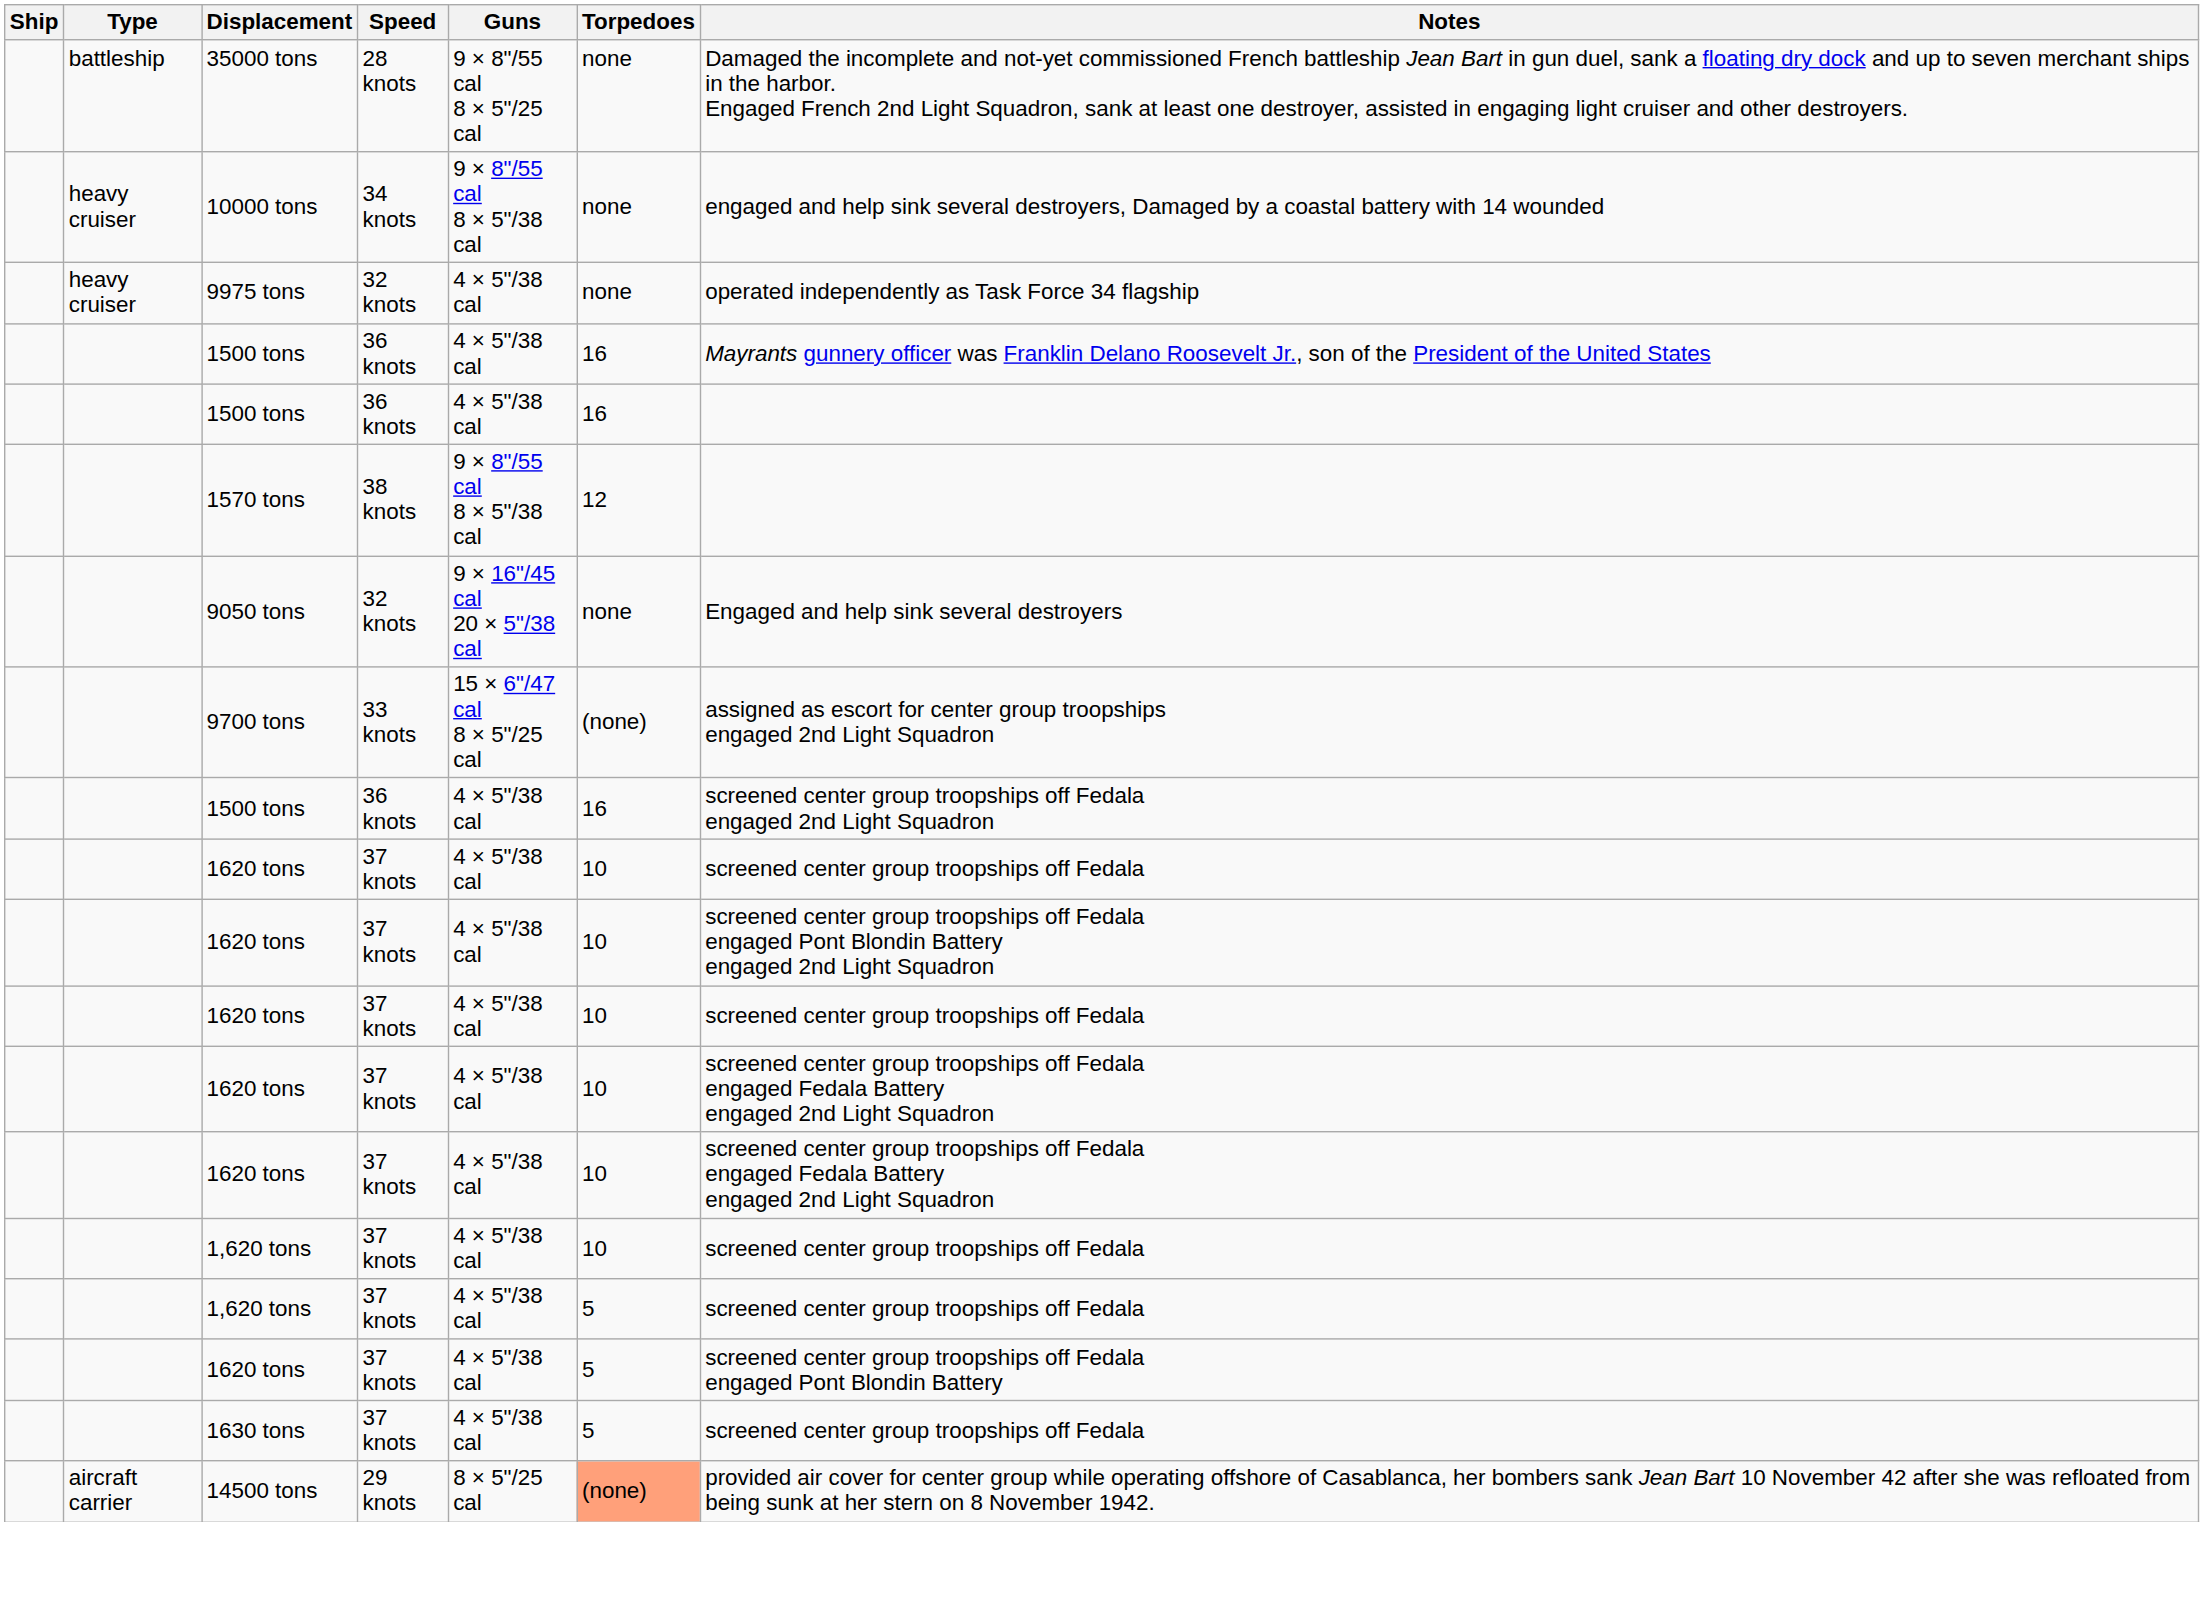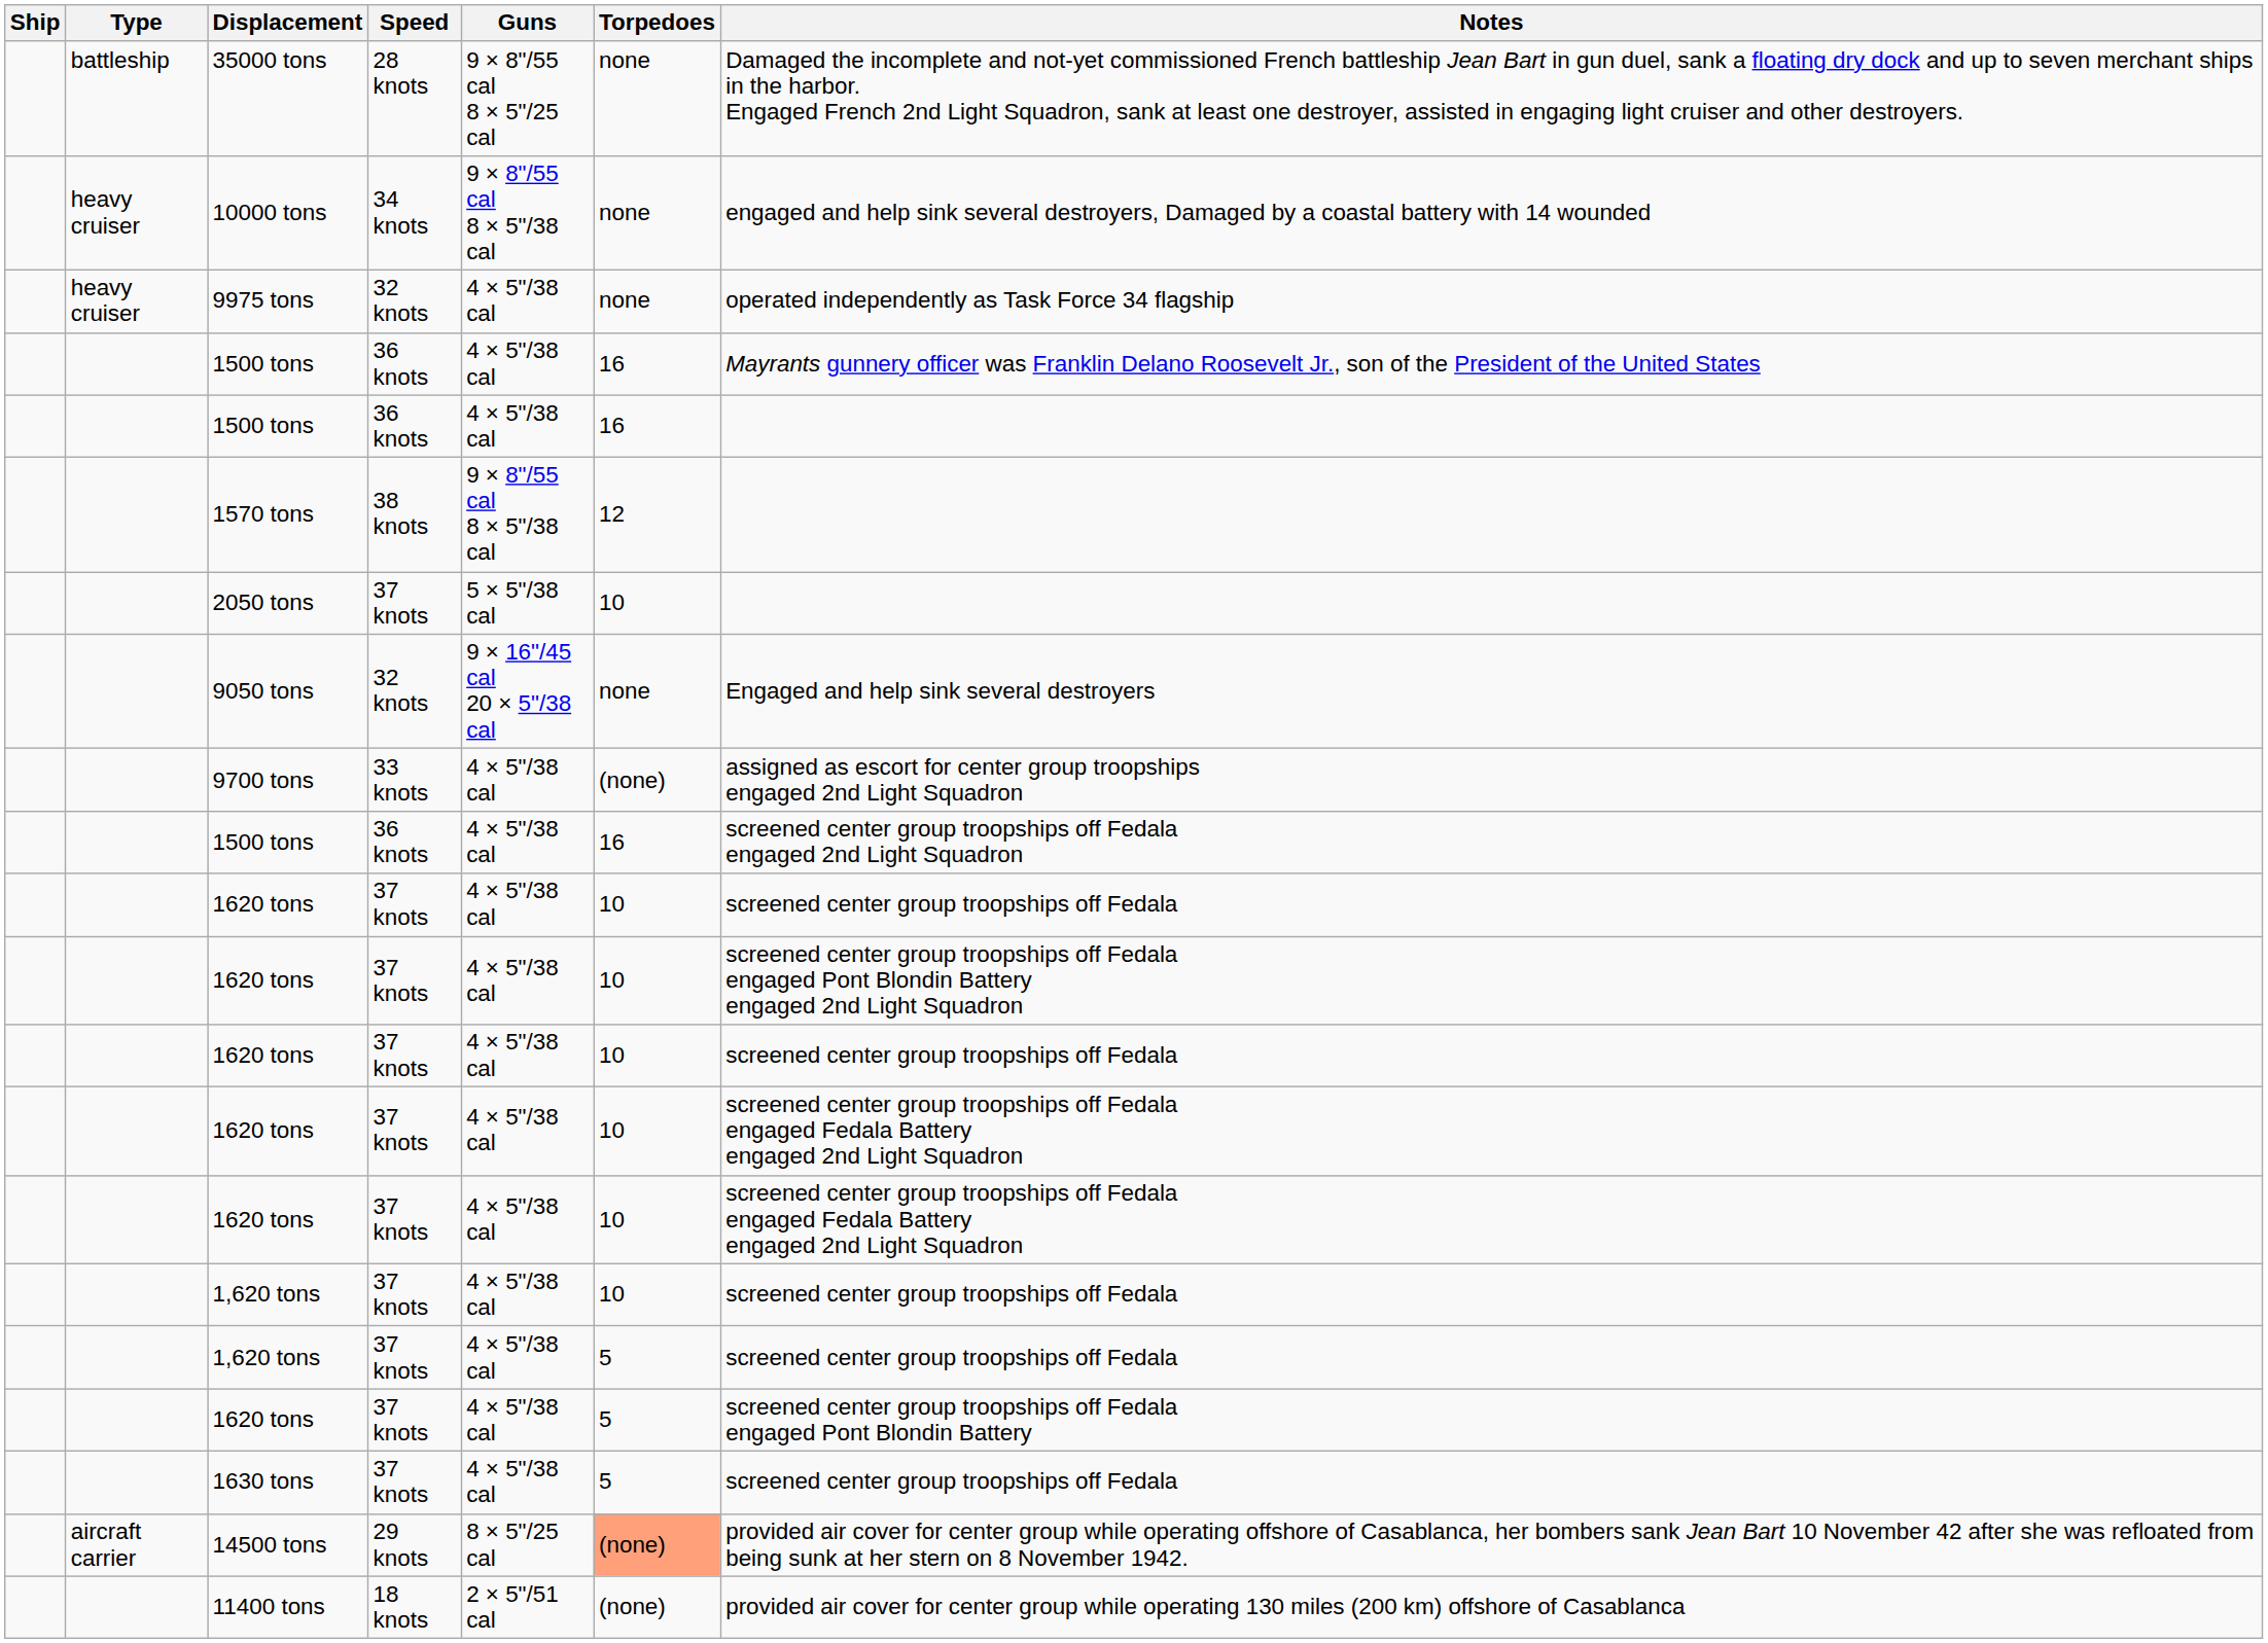 <table class="wikitable">
 <tr>
 <th>Ship</th>
 <th>Type</th>
 <th>Displacement</th>
 <th>Speed</th>
 <th>Guns</th>
 <th>Torpedoes</th>
 <th>Notes</th>
 </tr>
 <tr valign=top>
 <td></td>
 <td> battleship</td>
 <td>35000 tons</td>
 <td>28 knots</td>
 <td>9 × 8"/55 cal<br>8 × 5"/25 cal</td>
 <td>none</td>
 <td>Damaged the incomplete and not-yet commissioned French battleship <em>Jean Bart</em> in gun duel, sank a <a href='#'>floating dry dock</a> and up to seven merchant ships in the harbor.<br>Engaged French 2nd Light Squadron, sank at least one destroyer, assisted in engaging light cruiser and other destroyers.</td>
 </tr>
 <tr>
 <td></td>
 <td>heavy cruiser</td>
 <td>10000 tons</td>
 <td>34 knots</td>
 <td>9 × <a href='#'>8"/55 cal</a><br>8 × 5"/38 cal</td>
 <td>none</td>
 <td>engaged and help sink several destroyers, Damaged by a coastal battery with 14 wounded</td>
 </tr>
 <tr>
 <td></td>
 <td> heavy cruiser</td>
 <td>9975 tons</td>
 <td>32 knots</td>
 <td>4 × 5"/38 cal</td>
 <td>none</td>
 <td>operated independently as Task Force 34 flagship</td>
 </tr>
 <tr>
 <td></td>
 <td></td>
 <td>1500 tons</td>
 <td>36 knots</td>
 <td>4 × 5"/38 cal</td>
 <td>16</td>
 <td><em>Mayrants</em> <a href='#'>gunnery officer</a> was <a href='#'>Franklin Delano Roosevelt Jr.</a>, son of the <a href='#'>President of the United States</a></td>
 </tr>
 <tr>
 <td></td>
 <td></td>
 <td>1500 tons</td>
 <td>36 knots</td>
 <td>4 × 5"/38 cal</td>
 <td>16</td>
 <td></td>
 </tr>
 <tr>
 <td></td>
 <td></td>
 <td>1570 tons</td>
 <td>38 knots</td>
 <td>9 × <a href='#'>8"/55 cal</a><br>8 × 5"/38 cal</td>
 <td>12</td>
 <td></td>
 </tr>
 <tr>
 <td></td>
 <td></td>
+<td>2050 tons</td>
+<td>37 knots</td>
+<td>5 × 5"/38 cal</td>
+<td>10</td>
+<td></td>
+</tr>
+<tr>
+<td></td>
+<td></td>
 <td>9050 tons</td>
 <td>32 knots</td>
 <td>9 × <a href='#'>16"/45 cal</a><br>20 × <a href='#'>5"/38 cal</a></td>
 <td>none</td>
 <td>Engaged and help sink several destroyers</td>
 </tr>
 <tr>
 <td></td>
 <td></td>
 <td>9700 tons</td>
 <td>33 knots</td>
-<td>15 × <a href='#'>6"/47 cal</a><br>8 × 5"/25 cal</td>
+<td>4 × 5"/38 cal</td>
 <td>(none)</td>
 <td>assigned as escort for center group troopships<br>engaged 2nd Light Squadron</td>
 </tr>
 <tr>
 <td></td>
 <td></td>
 <td>1500 tons</td>
 <td>36 knots</td>
 <td>4 × 5"/38 cal</td>
 <td>16</td>
 <td>screened center group troopships off Fedala<br>engaged 2nd Light Squadron</td>
 </tr>
 <tr>
 <td></td>
 <td></td>
 <td>1620 tons</td>
 <td>37 knots</td>
 <td>4 × 5"/38 cal</td>
 <td>10</td>
 <td>screened center group troopships off Fedala</td>
 </tr>
 <tr>
 <td></td>
 <td></td>
 <td>1620 tons</td>
 <td>37 knots</td>
 <td>4 × 5"/38 cal</td>
 <td>10</td>
 <td>screened center group troopships off Fedala<br>engaged Pont Blondin Battery<br>engaged 2nd Light Squadron</td>
 </tr>
 <tr>
 <td></td>
 <td></td>
 <td>1620 tons</td>
 <td>37 knots</td>
 <td>4 × 5"/38 cal</td>
 <td>10</td>
 <td>screened center group troopships off Fedala</td>
 </tr>
 <tr>
 <td></td>
 <td></td>
 <td>1620 tons</td>
 <td>37 knots</td>
 <td>4 × 5"/38 cal</td>
 <td>10</td>
 <td>screened center group troopships off Fedala<br>engaged Fedala Battery<br>engaged 2nd Light Squadron</td>
 </tr>
 <tr>
 <td></td>
 <td></td>
 <td>1620 tons</td>
 <td>37 knots</td>
 <td>4 × 5"/38 cal</td>
 <td>10</td>
 <td>screened center group troopships off Fedala<br>engaged Fedala Battery<br>engaged 2nd Light Squadron</td>
 </tr>
 <tr>
 <td></td>
 <td></td>
 <td>1,620 tons</td>
 <td>37 knots</td>
 <td>4 × 5"/38 cal</td>
 <td>10</td>
 <td>screened center group troopships off Fedala</td>
 </tr>
 <tr>
 <td></td>
 <td></td>
 <td>1,620 tons</td>
 <td>37 knots</td>
 <td>4 × 5"/38 cal</td>
 <td>5</td>
 <td>screened center group troopships off Fedala</td>
 </tr>
 <tr>
 <td></td>
 <td></td>
 <td>1620 tons</td>
 <td>37 knots</td>
 <td>4 × 5"/38 cal</td>
 <td>5</td>
 <td>screened center group troopships off Fedala<br>engaged Pont Blondin Battery</td>
 </tr>
 <tr>
 <td></td>
 <td></td>
 <td>1630 tons</td>
 <td>37 knots</td>
 <td>4 × 5"/38 cal</td>
 <td>5</td>
 <td>screened center group troopships off Fedala</td>
 </tr>
 <tr>
 <td></td>
 <td>aircraft carrier</td>
 <td>14500 tons</td>
 <td>29 knots</td>
 <td>8 × 5"/25 cal</td>
 <td style="background: lightsalmon;">(none)</td>
 <td>provided air cover for center group while operating  offshore of Casablanca, her bombers sank <em>Jean Bart</em> 10 November 42 after she was refloated from being sunk at her stern on 8 November 1942.</td>
 </tr>
+<tr>
+<td></td>
+<td></td>
+<td>11400 tons</td>
+<td>18 knots</td>
+<td>2 × 5"/51 cal</td>
+<td>(none)</td>
+<td>provided air cover for center group while operating 130 miles (200 km) offshore of Casablanca</td>
+</tr>
 </table>
